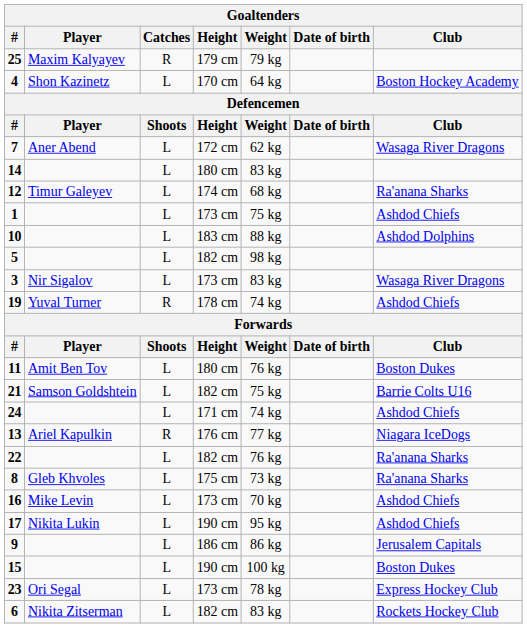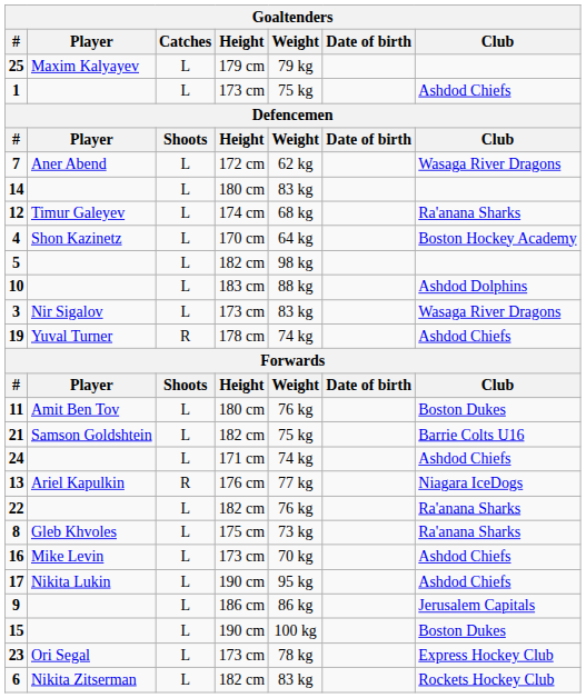 <table class="wikitable">
 <tr>
 <th colspan=7>Goaltenders</th>
 </tr>
 <tr>
 <th>#</th>
 <th>Player</th>
 <th>Catches</th>
 <th>Height</th>
 <th>Weight</th>
 <th>Date of birth</th>
 <th>Club</th>
 </tr>
 <tr>
 <td align=center><strong>25</strong></td>
 <td><a href='#'>Maxim Kalyayev</a></td>
-<td align=center>R</td>
+<td align=center>L</td>
 <td align=center>179 cm</td>
 <td align=center>79 kg</td>
 <td></td>
 <td> </td>
 </tr>
 <tr>
-<td align=center><strong>4</strong></td>
-<td><a href='#'>Shon Kazinetz</a></td>
+<td align=center><strong>1</strong></td>
+<td></td>
 <td align=center>L</td>
-<td align=center>170 cm</td>
-<td align=center>64 kg</td>
+<td align=center>173 cm</td>
+<td align=center>75 kg</td>
 <td></td>
-<td> <a href='#'>Boston Hockey Academy</a></td>
+<td> <a href='#'>Ashdod Chiefs</a></td>
 </tr>
 <tr>
 <th colspan="7">Defencemen</th>
 </tr>
 <tr>
 <th>#</th>
 <th>Player</th>
 <th>Shoots</th>
 <th>Height</th>
 <th>Weight</th>
 <th>Date of birth</th>
 <th>Club</th>
 </tr>
 <tr>
 <td align=center><strong>7</strong></td>
 <td><a href='#'>Aner Abend</a></td>
 <td align=center>L</td>
 <td align=center>172 cm</td>
 <td align=center>62 kg</td>
 <td></td>
 <td> <a href='#'>Wasaga River Dragons</a></td>
 </tr>
 <tr>
 <td align=center><strong>14</strong></td>
 <td></td>
 <td align=center>L</td>
 <td align=center>180 cm</td>
 <td align=center>83 kg</td>
 <td></td>
 <td> </td>
 </tr>
 <tr>
 <td align=center><strong>12</strong></td>
 <td><a href='#'>Timur Galeyev</a></td>
 <td align=center>L</td>
 <td align=center>174 cm</td>
 <td align=center>68 kg</td>
 <td></td>
 <td> <a href='#'>Ra'anana Sharks</a></td>
 </tr>
 <tr>
-<td align=center><strong>1</strong></td>
+<td align=center><strong>4</strong></td>
+<td><a href='#'>Shon Kazinetz</a></td>
+<td align=center>L</td>
+<td align=center>170 cm</td>
+<td align=center>64 kg</td>
+<td></td>
+<td> <a href='#'>Boston Hockey Academy</a></td>
+</tr>
+<tr>
+<td align=center><strong>5</strong></td>
 <td></td>
 <td align=center>L</td>
-<td align=center>173 cm</td>
-<td align=center>75 kg</td>
+<td align=center>182 cm</td>
+<td align=center>98 kg</td>
 <td></td>
-<td> <a href='#'>Ashdod Chiefs</a></td>
+<td> </td>
 </tr>
 <tr>
 <td align=center><strong>10</strong></td>
 <td></td>
 <td align=center>L</td>
 <td align=center>183 cm</td>
 <td align=center>88 kg</td>
 <td></td>
 <td> <a href='#'>Ashdod Dolphins</a></td>
-</tr>
-<tr>
-<td align=center><strong>5</strong></td>
-<td></td>
-<td align=center>L</td>
-<td align=center>182 cm</td>
-<td align=center>98 kg</td>
-<td></td>
-<td> </td>
 </tr>
 <tr>
 <td align=center><strong>3</strong></td>
 <td><a href='#'>Nir Sigalov</a></td>
 <td align=center>L</td>
 <td align=center>173 cm</td>
 <td align=center>83 kg</td>
 <td></td>
 <td> <a href='#'>Wasaga River Dragons</a></td>
 </tr>
 <tr>
 <td align=center><strong>19</strong></td>
 <td><a href='#'>Yuval Turner</a></td>
 <td align=center>R</td>
 <td align=center>178 cm</td>
 <td align=center>74 kg</td>
 <td></td>
 <td> <a href='#'>Ashdod Chiefs</a></td>
 </tr>
 <tr>
 <th colspan="7">Forwards</th>
 </tr>
 <tr>
 <th>#</th>
 <th>Player</th>
 <th>Shoots</th>
 <th>Height</th>
 <th>Weight</th>
 <th>Date of birth</th>
 <th>Club</th>
 </tr>
 <tr>
 <td align=center><strong>11</strong></td>
 <td><a href='#'>Amit Ben Tov</a></td>
 <td align=center>L</td>
 <td align=center>180 cm</td>
 <td align=center>76 kg</td>
 <td></td>
 <td> <a href='#'>Boston Dukes</a></td>
 </tr>
 <tr>
 <td align=center><strong>21</strong></td>
 <td><a href='#'>Samson Goldshtein</a></td>
 <td align=center>L</td>
 <td align=center>182 cm</td>
 <td align=center>75 kg</td>
 <td></td>
 <td> <a href='#'>Barrie Colts U16</a></td>
 </tr>
 <tr>
 <td align=center><strong>24</strong></td>
 <td></td>
 <td align=center>L</td>
 <td align=center>171 cm</td>
 <td align=center>74 kg</td>
 <td></td>
 <td> <a href='#'>Ashdod Chiefs</a></td>
 </tr>
 <tr>
 <td align=center><strong>13</strong></td>
 <td><a href='#'>Ariel Kapulkin</a></td>
 <td align=center>R</td>
 <td align=center>176 cm</td>
 <td align=center>77 kg</td>
 <td></td>
 <td> <a href='#'>Niagara IceDogs</a></td>
 </tr>
 <tr>
 <td align=center><strong>22</strong></td>
 <td></td>
 <td align=center>L</td>
 <td align=center>182 cm</td>
 <td align=center>76 kg</td>
 <td></td>
 <td> <a href='#'>Ra'anana Sharks</a></td>
 </tr>
 <tr>
 <td align=center><strong>8</strong></td>
 <td><a href='#'>Gleb Khvoles</a></td>
 <td align=center>L</td>
 <td align=center>175 cm</td>
 <td align=center>73 kg</td>
 <td></td>
 <td> <a href='#'>Ra'anana Sharks</a></td>
 </tr>
 <tr>
 <td align=center><strong>16</strong></td>
 <td><a href='#'>Mike Levin</a></td>
 <td align=center>L</td>
 <td align=center>173 cm</td>
 <td align=center>70 kg</td>
 <td></td>
 <td> <a href='#'>Ashdod Chiefs</a></td>
 </tr>
 <tr>
 <td align=center><strong>17</strong></td>
 <td><a href='#'>Nikita Lukin</a></td>
 <td align=center>L</td>
 <td align=center>190 cm</td>
 <td align=center>95 kg</td>
 <td></td>
 <td> <a href='#'>Ashdod Chiefs</a></td>
 </tr>
 <tr>
 <td align=center><strong>9</strong></td>
 <td></td>
 <td align=center>L</td>
 <td align=center>186 cm</td>
 <td align=center>86 kg</td>
 <td></td>
 <td> <a href='#'>Jerusalem Capitals</a></td>
 </tr>
 <tr>
 <td align=center><strong>15</strong></td>
 <td></td>
 <td align=center>L</td>
 <td align=center>190 cm</td>
 <td align=center>100 kg</td>
 <td></td>
 <td> <a href='#'>Boston Dukes</a></td>
 </tr>
 <tr>
 <td align=center><strong>23</strong></td>
 <td><a href='#'>Ori Segal</a></td>
 <td align=center>L</td>
 <td align=center>173 cm</td>
 <td align=center>78 kg</td>
 <td></td>
 <td> <a href='#'>Express Hockey Club</a></td>
 </tr>
 <tr>
 <td align=center><strong>6</strong></td>
 <td><a href='#'>Nikita Zitserman</a></td>
 <td align=center>L</td>
 <td align=center>182 cm</td>
 <td align=center>83 kg</td>
 <td></td>
 <td> <a href='#'>Rockets Hockey Club</a></td>
 </tr>
 </table>
